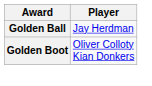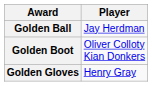 <table class="wikitable" style="text-align:center">
 <tr>
 <th>Award</th>
 <th>Player</th>
 </tr>
 <tr>
 <th>Golden Ball</th>
 <td align=left> <a href='#'>Jay Herdman</a></td>
 </tr>
 <tr>
 <th>Golden Boot</th>
 <td align=left> <a href='#'>Oliver Colloty</a><br> <a href='#'>Kian Donkers</a></td>
 </tr>
+<tr>
+<th>Golden Gloves</th>
+<td align=left> <a href='#'>Henry Gray</a></td>
+</tr>
 </table>
